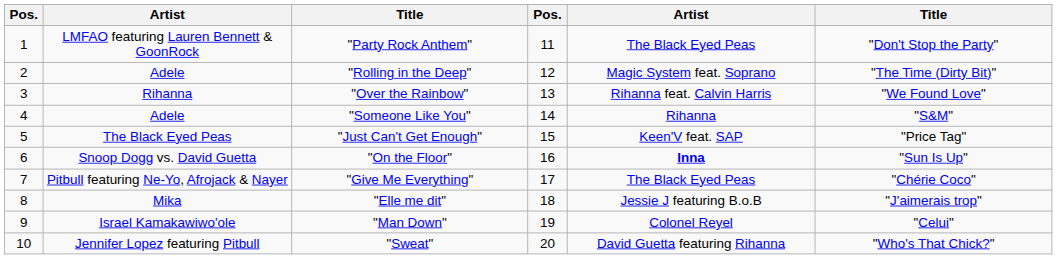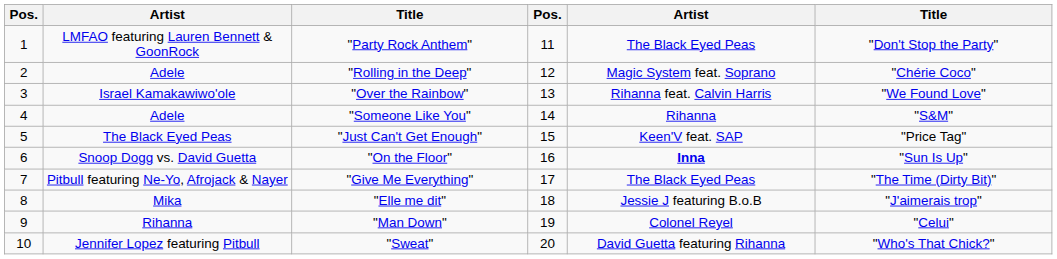 <table class="wikitable" style="text-align:center;">
 <tr>
 <th rowspan="1" width="3%">Pos.</th>
 <th rowspan="1" width="21%">Artist</th>
 <th rowspan="1" width="20%">Title</th>
 <th rowspan="1" width="3%">Pos.</th>
 <th rowspan="1" width="21%">Artist</th>
 <th rowspan="1" width="20%">Title</th>
 </tr>
 <tr>
 <td align="center">1</td>
 <td><a href='#'>LMFAO</a> featuring <a href='#'>Lauren Bennett</a> & <a href='#'>GoonRock</a></td>
 <td>"<a href='#'>Party Rock Anthem</a>"</td>
 <td align="center">11</td>
 <td><a href='#'>The Black Eyed Peas</a></td>
 <td>"<a href='#'>Don't Stop the Party</a>"</td>
 </tr>
 <tr>
 <td align="center">2</td>
 <td><a href='#'>Adele</a></td>
 <td>"<a href='#'>Rolling in the Deep</a>"</td>
 <td align="center">12</td>
 <td><a href='#'>Magic System</a> feat. <a href='#'>Soprano</a></td>
-<td>"<a href='#'>The Time (Dirty Bit)</a>"</td>
+<td>"<a href='#'>Chérie Coco</a>"</td>
 </tr>
 <tr>
 <td align="center">3</td>
-<td><a href='#'>Rihanna</a></td>
+<td><a href='#'>Israel Kamakawiwo'ole</a></td>
 <td>"<a href='#'>Over the Rainbow</a>"</td>
 <td align="center">13</td>
 <td><a href='#'>Rihanna</a> feat. <a href='#'>Calvin Harris</a></td>
 <td>"<a href='#'>We Found Love</a>"</td>
 </tr>
 <tr>
 <td align="center">4</td>
 <td><a href='#'>Adele</a></td>
 <td>"<a href='#'>Someone Like You</a>"</td>
 <td align="center">14</td>
 <td><a href='#'>Rihanna</a></td>
 <td>"<a href='#'>S&M</a>"</td>
 </tr>
 <tr>
 <td align="center">5</td>
 <td><a href='#'>The Black Eyed Peas</a></td>
 <td>"<a href='#'>Just Can't Get Enough</a>"</td>
 <td align="center">15</td>
 <td><a href='#'>Keen'V</a> feat. <a href='#'>SAP</a></td>
 <td>"Price Tag"</td>
 </tr>
 <tr>
 <td align="center">6</td>
 <td><a href='#'>Snoop Dogg</a> vs. <a href='#'>David Guetta</a></td>
 <td>"<a href='#'>On the Floor</a>"</td>
 <td align="center">16</td>
 <td><strong><a href='#'>Inna</a></strong></td>
 <td>"<a href='#'>Sun Is Up</a>"</td>
 </tr>
 <tr>
 <td align="center">7</td>
 <td><a href='#'>Pitbull</a> featuring <a href='#'>Ne-Yo</a>, <a href='#'>Afrojack</a> & <a href='#'>Nayer</a></td>
 <td>"<a href='#'>Give Me Everything</a>"</td>
 <td align="center">17</td>
 <td><a href='#'>The Black Eyed Peas</a></td>
-<td>"<a href='#'>Chérie Coco</a>"</td>
+<td>"<a href='#'>The Time (Dirty Bit)</a>"</td>
 </tr>
 <tr>
 <td align="center">8</td>
 <td><a href='#'>Mika</a></td>
 <td>"<a href='#'>Elle me dit</a>"</td>
 <td align="center">18</td>
 <td><a href='#'>Jessie J</a> featuring B.o.B</td>
 <td>"<a href='#'>J'aimerais trop</a>"</td>
 </tr>
 <tr>
 <td align="center">9</td>
-<td><a href='#'>Israel Kamakawiwo'ole</a></td>
+<td><a href='#'>Rihanna</a></td>
 <td>"<a href='#'>Man Down</a>"</td>
 <td align="center">19</td>
 <td><a href='#'>Colonel Reyel</a></td>
 <td>"<a href='#'>Celui</a>"</td>
 </tr>
 <tr>
 <td align="center">10</td>
 <td><a href='#'>Jennifer Lopez</a> featuring <a href='#'>Pitbull</a></td>
 <td>"<a href='#'>Sweat</a>"</td>
 <td align="center">20</td>
 <td><a href='#'>David Guetta</a> featuring <a href='#'>Rihanna</a></td>
 <td>"<a href='#'>Who's That Chick?</a>"</td>
 </tr>
 </table>
